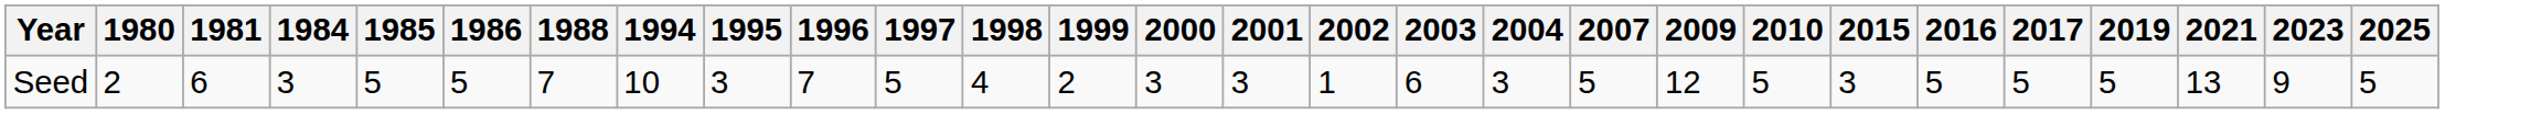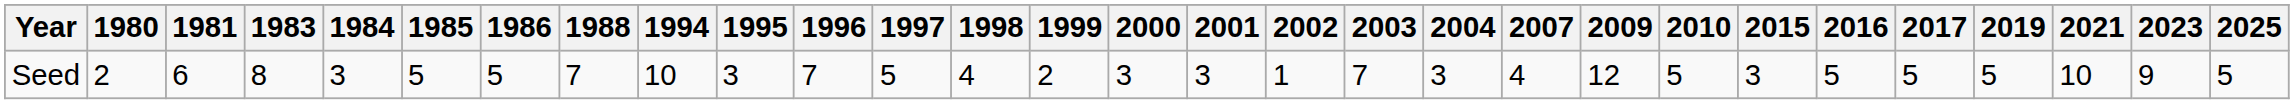 <table class="wikitable">
 <tr>
 <th>Year</th>
 <th>1980</th>
 <th>1981</th>
+<th>1983</th>
 <th>1984</th>
 <th>1985</th>
 <th>1986</th>
 <th>1988</th>
 <th>1994</th>
 <th>1995</th>
 <th>1996</th>
 <th>1997</th>
 <th>1998</th>
 <th>1999</th>
 <th>2000</th>
 <th>2001</th>
 <th>2002</th>
 <th>2003</th>
 <th>2004</th>
 <th>2007</th>
 <th>2009</th>
 <th>2010</th>
 <th>2015</th>
 <th>2016</th>
 <th>2017</th>
 <th>2019</th>
 <th>2021</th>
 <th>2023</th>
 <th>2025</th>
 </tr>
 <tr>
 <td>Seed</td>
 <td>2</td>
 <td>6</td>
+<td>8</td>
 <td>3</td>
 <td>5</td>
 <td>5</td>
 <td>7</td>
 <td>10</td>
 <td>3</td>
 <td>7</td>
 <td>5</td>
 <td>4</td>
 <td>2</td>
 <td>3</td>
 <td>3</td>
 <td>1</td>
-<td>6</td>
+<td>7</td>
 <td>3</td>
-<td>5</td>
+<td>4</td>
 <td>12</td>
 <td>5</td>
 <td>3</td>
 <td>5</td>
 <td>5</td>
 <td>5</td>
-<td>13</td>
+<td>10</td>
 <td>9</td>
 <td>5</td>
 </tr>
 </table>
